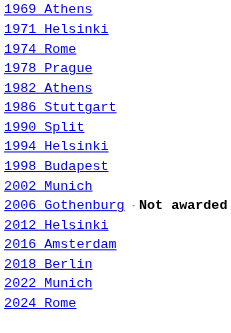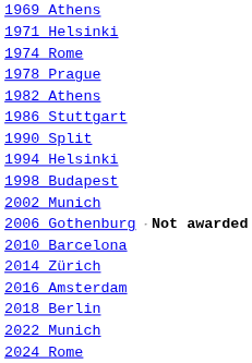 <table>
 <tr>
 <td><a href='#'>1969 Athens</a><br></td>
 <td></td>
 <td></td>
 <td></td>
 </tr>
 <tr>
 <td><a href='#'>1971 Helsinki</a><br></td>
 <td></td>
 <td></td>
 <td></td>
 </tr>
 <tr>
 <td><a href='#'>1974 Rome</a><br></td>
 <td></td>
 <td></td>
 <td></td>
 </tr>
 <tr>
 <td><a href='#'>1978 Prague</a><br></td>
 <td></td>
 <td></td>
 <td></td>
 </tr>
 <tr>
 <td><a href='#'>1982 Athens</a><br></td>
 <td></td>
 <td></td>
 <td></td>
 </tr>
 <tr>
 <td><a href='#'>1986 Stuttgart</a><br></td>
 <td></td>
 <td></td>
 <td></td>
 </tr>
 <tr>
 <td><a href='#'>1990 Split</a><br></td>
 <td></td>
 <td></td>
 <td></td>
 </tr>
 <tr>
 <td><a href='#'>1994 Helsinki</a><br></td>
 <td></td>
 <td></td>
 <td></td>
 </tr>
 <tr>
 <td><a href='#'>1998 Budapest</a><br></td>
 <td></td>
 <td></td>
 <td></td>
 </tr>
 <tr>
 <td><a href='#'>2002 Munich</a><br></td>
 <td></td>
 <td></td>
 <td></td>
 </tr>
 <tr>
 <td><a href='#'>2006 Gothenburg</a><br></td>
 <td></td>
 <td><hr></td>
 <th>Not awarded</th>
 </tr>
 <tr>
-<td><a href='#'>2012 Helsinki</a><br></td>
+<td><a href='#'>2010 Barcelona</a><br></td>
+<td></td>
+<td></td>
+<td></td>
+</tr>
+<tr>
+<td><a href='#'>2014 Zürich</a><br></td>
 <td></td>
 <td></td>
 <td></td>
 </tr>
 <tr>
 <td><a href='#'>2016 Amsterdam</a><br></td>
 <td></td>
 <td></td>
 <td></td>
 </tr>
 <tr>
 <td><a href='#'>2018 Berlin</a><br></td>
 <td></td>
 <td></td>
 <td></td>
 </tr>
 <tr>
 <td><a href='#'>2022 Munich</a><br></td>
 <td></td>
 <td></td>
 <td></td>
 </tr>
 <tr>
 <td><a href='#'>2024 Rome</a><br></td>
 <td></td>
 <td></td>
 <td></td>
 </tr>
 </table>
